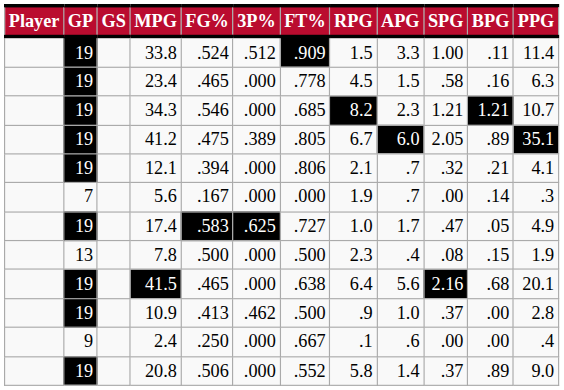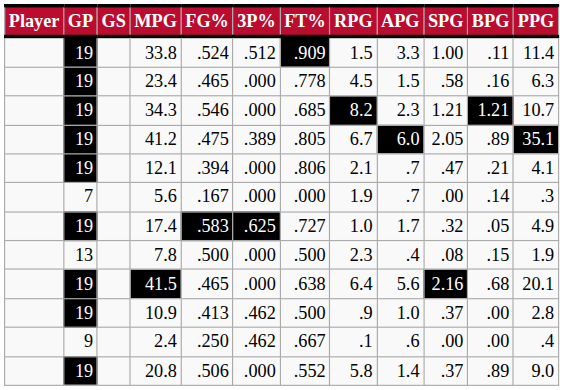 <table class="wikitable sortable" style="text-align:right;">
 <tr>
 <th style="background:#BA0C2F; color:#FFFFFF; border-top:#010101 3px solid; border-bottom:#010101 3px solid;">Player</th>
 <th style="background:#BA0C2F; color:#FFFFFF; border-top:#010101 3px solid; border-bottom:#010101 3px solid;">GP</th>
 <th style="background:#BA0C2F; color:#FFFFFF; border-top:#010101 3px solid; border-bottom:#010101 3px solid;">GS</th>
 <th style="background:#BA0C2F; color:#FFFFFF; border-top:#010101 3px solid; border-bottom:#010101 3px solid;">MPG</th>
 <th style="background:#BA0C2F; color:#FFFFFF; border-top:#010101 3px solid; border-bottom:#010101 3px solid;">FG%</th>
 <th style="background:#BA0C2F; color:#FFFFFF; border-top:#010101 3px solid; border-bottom:#010101 3px solid;">3P%</th>
 <th style="background:#BA0C2F; color:#FFFFFF; border-top:#010101 3px solid; border-bottom:#010101 3px solid;">FT%</th>
 <th style="background:#BA0C2F; color:#FFFFFF; border-top:#010101 3px solid; border-bottom:#010101 3px solid;">RPG</th>
 <th style="background:#BA0C2F; color:#FFFFFF; border-top:#010101 3px solid; border-bottom:#010101 3px solid;">APG</th>
 <th style="background:#BA0C2F; color:#FFFFFF; border-top:#010101 3px solid; border-bottom:#010101 3px solid;">SPG</th>
 <th style="background:#BA0C2F; color:#FFFFFF; border-top:#010101 3px solid; border-bottom:#010101 3px solid;">BPG</th>
 <th style="background:#BA0C2F; color:#FFFFFF; border-top:#010101 3px solid; border-bottom:#010101 3px solid;">PPG</th>
 </tr>
 <tr>
 <td></td>
 <td style="background:black;color:white;">19</td>
 <td></td>
 <td>33.8</td>
 <td>.524</td>
 <td>.512</td>
 <td style="background:black;color:white;">.909</td>
 <td>1.5</td>
 <td>3.3</td>
 <td>1.00</td>
 <td>.11</td>
 <td>11.4</td>
 </tr>
 <tr>
 <td></td>
 <td style="background:black;color:white;">19</td>
 <td></td>
 <td>23.4</td>
 <td>.465</td>
 <td>.000</td>
 <td>.778</td>
 <td>4.5</td>
 <td>1.5</td>
 <td>.58</td>
 <td>.16</td>
 <td>6.3</td>
 </tr>
 <tr>
 <td></td>
 <td style="background:black;color:white;">19</td>
 <td></td>
 <td>34.3</td>
 <td>.546</td>
 <td>.000</td>
 <td>.685</td>
 <td style="background:black;color:white;">8.2</td>
 <td>2.3</td>
 <td>1.21</td>
 <td style="background:black;color:white;">1.21</td>
 <td>10.7</td>
 </tr>
 <tr>
 <td></td>
 <td style="background:black;color:white;">19</td>
 <td></td>
 <td>41.2</td>
 <td>.475</td>
 <td>.389</td>
 <td>.805</td>
 <td>6.7</td>
 <td style="background:black;color:white;">6.0</td>
 <td>2.05</td>
 <td>.89</td>
 <td style="background:black;color:white;">35.1</td>
 </tr>
 <tr>
 <td></td>
 <td style="background:black;color:white;">19</td>
 <td></td>
 <td>12.1</td>
 <td>.394</td>
 <td>.000</td>
 <td>.806</td>
 <td>2.1</td>
 <td>.7</td>
-<td>.32</td>
+<td>.47</td>
 <td>.21</td>
 <td>4.1</td>
 </tr>
 <tr>
 <td></td>
 <td>7</td>
 <td></td>
 <td>5.6</td>
 <td>.167</td>
 <td>.000</td>
 <td>.000</td>
 <td>1.9</td>
 <td>.7</td>
 <td>.00</td>
 <td>.14</td>
 <td>.3</td>
 </tr>
 <tr>
 <td></td>
 <td style="background:black;color:white;">19</td>
 <td></td>
 <td>17.4</td>
 <td style="background:black;color:white;">.583</td>
 <td style="background:black;color:white;">.625</td>
 <td>.727</td>
 <td>1.0</td>
 <td>1.7</td>
-<td>.47</td>
+<td>.32</td>
 <td>.05</td>
 <td>4.9</td>
 </tr>
 <tr>
 <td></td>
 <td>13</td>
 <td></td>
 <td>7.8</td>
 <td>.500</td>
 <td>.000</td>
 <td>.500</td>
 <td>2.3</td>
 <td>.4</td>
 <td>.08</td>
 <td>.15</td>
 <td>1.9</td>
 </tr>
 <tr>
 <td></td>
 <td style="background:black;color:white;">19</td>
 <td></td>
 <td style="background:black;color:white;">41.5</td>
 <td>.465</td>
 <td>.000</td>
 <td>.638</td>
 <td>6.4</td>
 <td>5.6</td>
 <td style="background:black;color:white;">2.16</td>
 <td>.68</td>
 <td>20.1</td>
 </tr>
 <tr>
 <td></td>
 <td style="background:black;color:white;">19</td>
 <td></td>
 <td>10.9</td>
 <td>.413</td>
 <td>.462</td>
 <td>.500</td>
 <td>.9</td>
 <td>1.0</td>
 <td>.37</td>
 <td>.00</td>
 <td>2.8</td>
 </tr>
 <tr>
 <td></td>
 <td>9</td>
 <td></td>
 <td>2.4</td>
 <td>.250</td>
-<td>.000</td>
+<td>.462</td>
 <td>.667</td>
 <td>.1</td>
 <td>.6</td>
 <td>.00</td>
 <td>.00</td>
 <td>.4</td>
 </tr>
 <tr>
 <td></td>
 <td style="background:black;color:white;">19</td>
 <td></td>
 <td>20.8</td>
 <td>.506</td>
 <td>.000</td>
 <td>.552</td>
 <td>5.8</td>
 <td>1.4</td>
 <td>.37</td>
 <td>.89</td>
 <td>9.0</td>
 </tr>
 </table>
